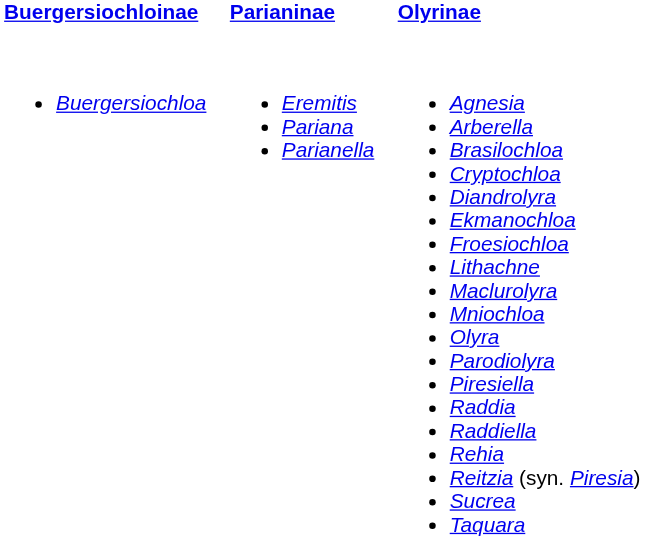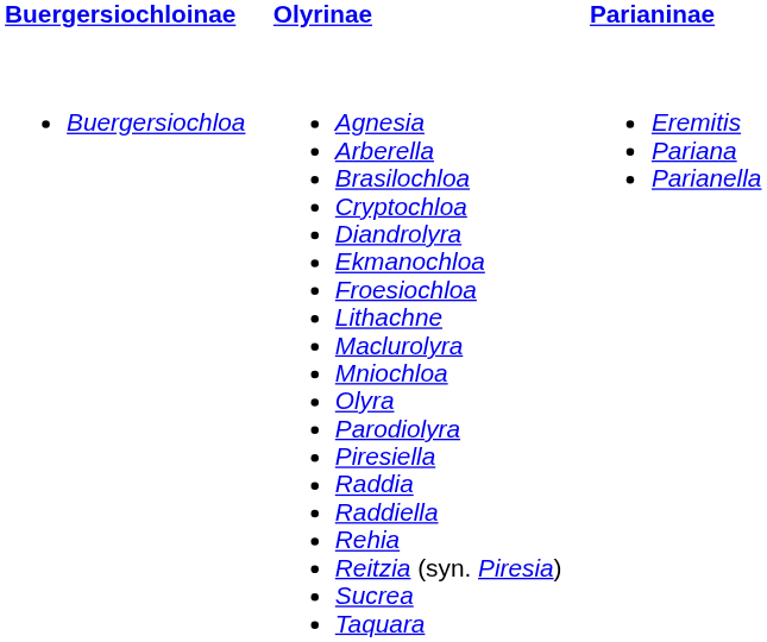 <table style="text-align:left; border-spacing:1em;">
 <tr>
 <th><a href='#'>Buergersiochloinae</a></th>
+<th><a href='#'>Olyrinae</a></th>
 <th><a href='#'>Parianinae</a></th>
-<th><a href='#'>Olyrinae</a></th>
 </tr>
 <tr style="vertical-align:top;">
 <td><br><ul><li><em><a href='#'>Buergersiochloa</a></em></li></ul></td>
+<td><br><ul><li><em><a href='#'>Agnesia</a></em></li><li><em><a href='#'>Arberella</a></em></li><li><em><a href='#'>Brasilochloa</a></em></li><li><em><a href='#'>Cryptochloa</a></em></li><li><em><a href='#'>Diandrolyra</a></em></li><li><em><a href='#'>Ekmanochloa</a></em></li><li><em><a href='#'>Froesiochloa</a></em></li><li><em><a href='#'>Lithachne</a></em></li><li><em><a href='#'>Maclurolyra</a></em></li><li><em><a href='#'>Mniochloa</a></em></li><li><em><a href='#'>Olyra</a></em></li><li><em><a href='#'>Parodiolyra</a></em></li><li><em><a href='#'>Piresiella</a></em></li><li><em><a href='#'>Raddia</a></em></li><li><em><a href='#'>Raddiella</a></em></li><li><em><a href='#'>Rehia</a></em></li><li><em><a href='#'>Reitzia</a></em> (syn. <em><a href='#'>Piresia</a></em>)</li><li><em><a href='#'>Sucrea</a></em></li><li><em><a href='#'>Taquara</a></em></li></ul></td>
 <td><br><ul><li><em><a href='#'>Eremitis</a></em></li><li><em><a href='#'>Pariana</a></em></li><li><em><a href='#'>Parianella</a></em></li></ul></td>
-<td><br><ul><li><em><a href='#'>Agnesia</a></em></li><li><em><a href='#'>Arberella</a></em></li><li><em><a href='#'>Brasilochloa</a></em></li><li><em><a href='#'>Cryptochloa</a></em></li><li><em><a href='#'>Diandrolyra</a></em></li><li><em><a href='#'>Ekmanochloa</a></em></li><li><em><a href='#'>Froesiochloa</a></em></li><li><em><a href='#'>Lithachne</a></em></li><li><em><a href='#'>Maclurolyra</a></em></li><li><em><a href='#'>Mniochloa</a></em></li><li><em><a href='#'>Olyra</a></em></li><li><em><a href='#'>Parodiolyra</a></em></li><li><em><a href='#'>Piresiella</a></em></li><li><em><a href='#'>Raddia</a></em></li><li><em><a href='#'>Raddiella</a></em></li><li><em><a href='#'>Rehia</a></em></li><li><em><a href='#'>Reitzia</a></em> (syn. <em><a href='#'>Piresia</a></em>)</li><li><em><a href='#'>Sucrea</a></em></li><li><em><a href='#'>Taquara</a></em></li></ul></td>
 </tr>
 </table>
